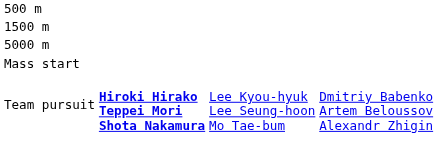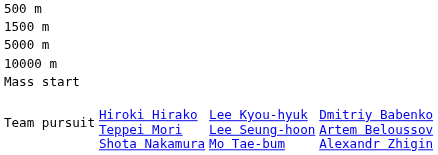 <table>
 <tr>
 <td>500 m<br></td>
 <td></td>
 <td></td>
 <td></td>
 </tr>
 <tr>
 <td>1500 m<br></td>
 <td></td>
 <td></td>
 <td></td>
 </tr>
 <tr>
 <td>5000 m<br></td>
 <td></td>
 <td></td>
 <td></td>
 </tr>
 <tr>
+<td>10000 m<br></td>
+<td></td>
+<td></td>
+<td></td>
+</tr>
+<tr>
 <td>Mass start<br></td>
 <td></td>
 <td></td>
 <td></td>
 </tr>
 <tr>
 <td>Team pursuit<br></td>
-<td><strong><br><a href='#'>Hiroki Hirako</a><br><a href='#'>Teppei Mori</a><br><a href='#'>Shota Nakamura</a></strong></td>
+<td><br><a href='#'>Hiroki Hirako</a><br><a href='#'>Teppei Mori</a><br><a href='#'>Shota Nakamura</a></td>
 <td><br><a href='#'>Lee Kyou-hyuk</a><br><a href='#'>Lee Seung-hoon</a><br><a href='#'>Mo Tae-bum</a></td>
 <td><br><a href='#'>Dmitriy Babenko</a><br><a href='#'>Artem Beloussov</a><br><a href='#'>Alexandr Zhigin</a></td>
 </tr>
 </table>
